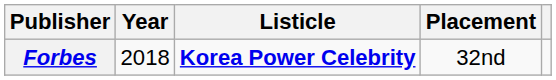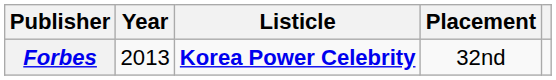 <table class="wikitable plainrowheaders sortable" style="margin-right: 0;">
 <tr>
 <th scope="col">Publisher</th>
 <th scope="col">Year</th>
 <th scope="col">Listicle</th>
 <th scope="col">Placement</th>
 <th scope="col" class="unsortable"></th>
 </tr>
 <tr>
 <th scope="row"><em><a href='#'>Forbes</a></em></th>
-<td>2018</td>
+<td>2013</td>
 <td><strong><a href='#'>Korea Power Celebrity</a></strong></td>
 <td style="text-align:center;">32nd</td>
 <td style="text-align:center;"></td>
 </tr>
 </table>
